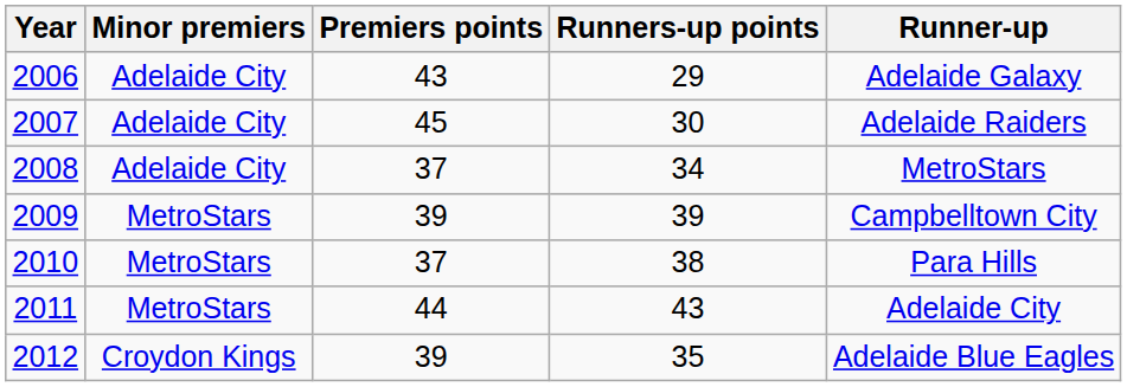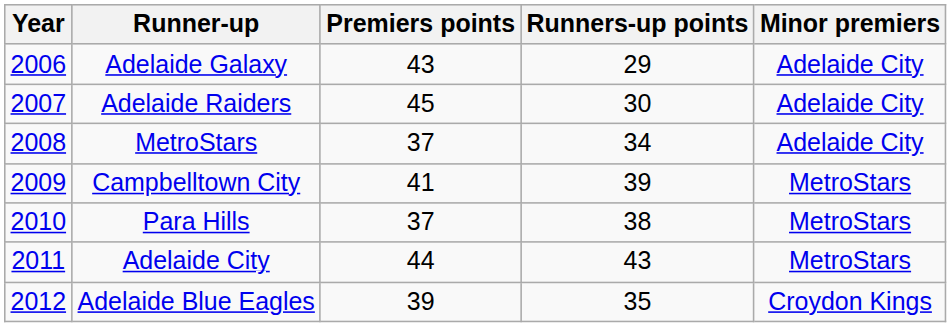 <table align="center" class="wikitable">
 <tr>
 <th>Year</th>
-<th>Minor premiers</th>
+<th>Runner-up</th>
 <th>Premiers points</th>
 <th>Runners-up points</th>
-<th>Runner-up</th>
+<th>Minor premiers</th>
 </tr>
 <tr align="center">
 <td><a href='#'>2006</a></td>
-<td><a href='#'>Adelaide City</a></td>
+<td><a href='#'>Adelaide Galaxy</a></td>
 <td>43</td>
 <td>29</td>
-<td><a href='#'>Adelaide Galaxy</a></td>
+<td><a href='#'>Adelaide City</a></td>
 </tr>
 <tr align="center">
 <td><a href='#'>2007</a></td>
-<td><a href='#'>Adelaide City</a></td>
+<td><a href='#'>Adelaide Raiders</a></td>
 <td>45</td>
 <td>30</td>
-<td><a href='#'>Adelaide Raiders</a></td>
+<td><a href='#'>Adelaide City</a></td>
 </tr>
 <tr align="center">
 <td><a href='#'>2008</a></td>
-<td><a href='#'>Adelaide City</a></td>
+<td><a href='#'>MetroStars</a></td>
 <td>37</td>
 <td>34</td>
+<td><a href='#'>Adelaide City</a></td>
+</tr>
+<tr align="center">
+<td><a href='#'>2009</a></td>
+<td><a href='#'>Campbelltown City</a></td>
+<td>41</td>
+<td>39</td>
 <td><a href='#'>MetroStars</a></td>
 </tr>
 <tr align="center">
-<td><a href='#'>2009</a></td>
-<td><a href='#'>MetroStars</a></td>
-<td>39</td>
-<td>39</td>
-<td><a href='#'>Campbelltown City</a></td>
-</tr>
-<tr align="center">
 <td><a href='#'>2010</a></td>
-<td><a href='#'>MetroStars</a></td>
+<td><a href='#'>Para Hills</a></td>
 <td>37</td>
 <td>38</td>
-<td><a href='#'>Para Hills</a></td>
+<td><a href='#'>MetroStars</a></td>
 </tr>
 <tr align="center">
 <td><a href='#'>2011</a></td>
-<td><a href='#'>MetroStars</a></td>
+<td><a href='#'>Adelaide City</a></td>
 <td>44</td>
 <td>43</td>
-<td><a href='#'>Adelaide City</a></td>
+<td><a href='#'>MetroStars</a></td>
 </tr>
 <tr align="center">
 <td><a href='#'>2012</a></td>
-<td><a href='#'>Croydon Kings</a></td>
+<td><a href='#'>Adelaide Blue Eagles</a></td>
 <td>39</td>
 <td>35</td>
-<td><a href='#'>Adelaide Blue Eagles</a></td>
+<td><a href='#'>Croydon Kings</a></td>
 </tr>
 </table>
